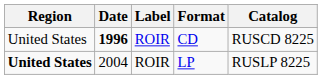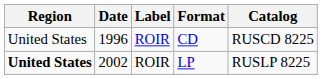 <table class="wikitable">
 <tr>
 <th>Region</th>
 <th>Date</th>
 <th>Label</th>
 <th>Format</th>
 <th>Catalog</th>
 </tr>
 <tr>
 <td>United States</td>
-<td><strong>1996</strong></td>
+<td>1996</td>
 <td><a href='#'>ROIR</a></td>
 <td><a href='#'>CD</a></td>
 <td>RUSCD 8225</td>
 </tr>
 <tr>
 <td><strong>United States</strong></td>
-<td>2004</td>
+<td>2002</td>
 <td>ROIR</td>
 <td><a href='#'>LP</a></td>
 <td>RUSLP 8225</td>
 </tr>
 </table>
